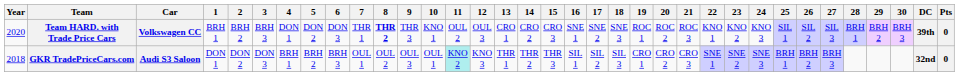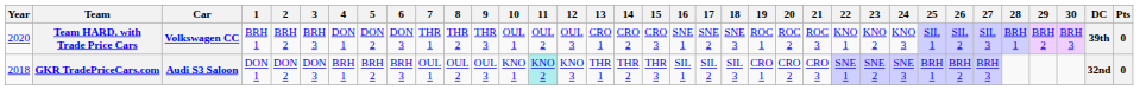 <table class="wikitable" style="text-align:center; font-size:85%">
 <tr>
 <th>Year</th>
 <th>Team</th>
 <th>Car</th>
 <th>1</th>
 <th>2</th>
 <th>3</th>
 <th>4</th>
 <th>5</th>
 <th>6</th>
 <th>7</th>
 <th>8</th>
 <th>9</th>
 <th>10</th>
 <th>11</th>
 <th>12</th>
 <th>13</th>
 <th>14</th>
 <th>15</th>
 <th>16</th>
 <th>17</th>
 <th>18</th>
 <th>19</th>
 <th>20</th>
 <th>21</th>
 <th>22</th>
 <th>23</th>
 <th>24</th>
 <th>25</th>
 <th>26</th>
 <th>27</th>
 <th>28</th>
 <th>29</th>
 <th>30</th>
 <th>DC</th>
 <th>Pts</th>
 </tr>
 <tr>
 <td><a href='#'>2020</a></td>
 <th nowrap><a href='#'>Team HARD. with<br>Trade Price Cars</a></th>
 <th nowrap><a href='#'>Volkswagen CC</a></th>
 <td><a href='#'>BRH<br>1</a></td>
 <td><a href='#'>BRH<br>2</a></td>
 <td><a href='#'>BRH<br>3</a></td>
 <td><a href='#'>DON<br>1</a></td>
 <td><a href='#'>DON<br>2</a></td>
 <td><a href='#'>DON<br>3</a></td>
 <td><a href='#'>THR<br>1</a></td>
-<td><strong><a href='#'>THR<br>2</a></strong></td>
+<td><a href='#'>THR<br>2</a></td>
 <td><a href='#'>THR<br>3</a></td>
-<td><a href='#'>KNO<br>1</a></td>
+<td><a href='#'>OUL<br>1</a></td>
 <td><a href='#'>OUL<br>2</a></td>
 <td><a href='#'>OUL<br>3</a></td>
 <td><a href='#'>CRO<br>1</a></td>
 <td><a href='#'>CRO<br>2</a></td>
 <td><a href='#'>CRO<br>3</a></td>
 <td><a href='#'>SNE<br>1</a></td>
 <td><a href='#'>SNE<br>2</a></td>
 <td><a href='#'>SNE<br>3</a></td>
 <td><a href='#'>ROC<br>1</a></td>
 <td><a href='#'>ROC<br>2</a></td>
 <td><a href='#'>ROC<br>3</a></td>
 <td><a href='#'>KNO<br>1</a></td>
 <td><a href='#'>KNO<br>2</a></td>
 <td><a href='#'>KNO<br>3</a></td>
 <td style="background:#CFCFFF;"><a href='#'>SIL<br>1</a><br></td>
 <td style="background:#CFCFFF;"><a href='#'>SIL<br>2</a><br></td>
 <td style="background:#CFCFFF;"><a href='#'>SIL<br>3</a><br></td>
 <td style="background:#CFCFFF;"><a href='#'>BRH<br>1</a><br></td>
 <td style="background:#EFCFFF;"><a href='#'>BRH<br>2</a><br></td>
 <td style="background:#EFCFFF;"><a href='#'>BRH<br>3</a><br></td>
 <th>39th</th>
 <th>0</th>
 </tr>
 <tr>
 <td><a href='#'>2018</a></td>
 <th nowrap><a href='#'>GKR TradePriceCars.com</a></th>
 <th nowrap><a href='#'>Audi S3 Saloon</a></th>
 <td><a href='#'>DON<br>1</a></td>
 <td><a href='#'>DON<br>2</a></td>
 <td><a href='#'>DON<br>3</a></td>
 <td><a href='#'>BRH<br>1</a></td>
 <td><a href='#'>BRH<br>2</a></td>
 <td><a href='#'>BRH<br>3</a></td>
 <td><a href='#'>OUL<br>1</a></td>
 <td><a href='#'>OUL<br>2</a></td>
 <td><a href='#'>OUL<br>3</a></td>
-<td><a href='#'>OUL<br>1</a></td>
+<td><a href='#'>KNO<br>1</a></td>
 <td style="background: paleturquoise;"><a href='#'>KNO<br>2</a></td>
 <td><a href='#'>KNO<br>3</a></td>
 <td><a href='#'>THR<br>1</a></td>
 <td><a href='#'>THR<br>2</a></td>
 <td><a href='#'>THR<br>3</a></td>
 <td><a href='#'>SIL<br>1</a></td>
 <td><a href='#'>SIL<br>2</a></td>
 <td><a href='#'>SIL<br>3</a></td>
 <td><a href='#'>CRO<br>1</a></td>
 <td><a href='#'>CRO<br>2</a></td>
 <td><a href='#'>CRO<br>3</a></td>
 <td style="background:#CFCFFF;"><a href='#'>SNE<br>1</a><br></td>
 <td style="background:#CFCFFF;"><a href='#'>SNE<br>2</a><br></td>
 <td style="background:#CFCFFF;"><a href='#'>SNE<br>3</a><br></td>
 <td style="background:#CFCFFF;"><a href='#'>BRH<br>1</a><br></td>
 <td style="background:#CFCFFF;"><a href='#'>BRH<br>2</a><br></td>
 <td style="background:#CFCFFF;"><a href='#'>BRH<br>3</a><br></td>
 <td></td>
 <td></td>
 <td></td>
 <th>32nd</th>
 <th>0</th>
 </tr>
 </table>
